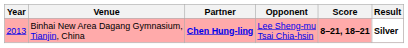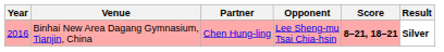 <table class="sortable wikitable" style="font-size: 90%;">
 <tr>
 <th>Year</th>
 <th>Venue</th>
 <th>Partner</th>
 <th>Opponent</th>
 <th>Score</th>
 <th>Result</th>
 </tr>
 <tr style="background:#FFAAAA">
-<td align="center"><a href='#'>2013</a></td>
+<td align="center"><a href='#'>2016</a></td>
 <td align="left">Binhai New Area Dagang Gymnasium,<br><a href='#'>Tianjin</a>, China</td>
-<td align="left"><strong> <a href='#'>Chen Hung-ling</a></strong></td>
+<td align="left"> <a href='#'>Chen Hung-ling</a></td>
 <td align="left"> <a href='#'>Lee Sheng-mu</a><br> <a href='#'>Tsai Chia-hsin</a></td>
 <td align="left"><strong>8–21, 18–21</strong></td>
 <td style="text-align:left; background:white"> <strong>Silver</strong></td>
 </tr>
 </table>
